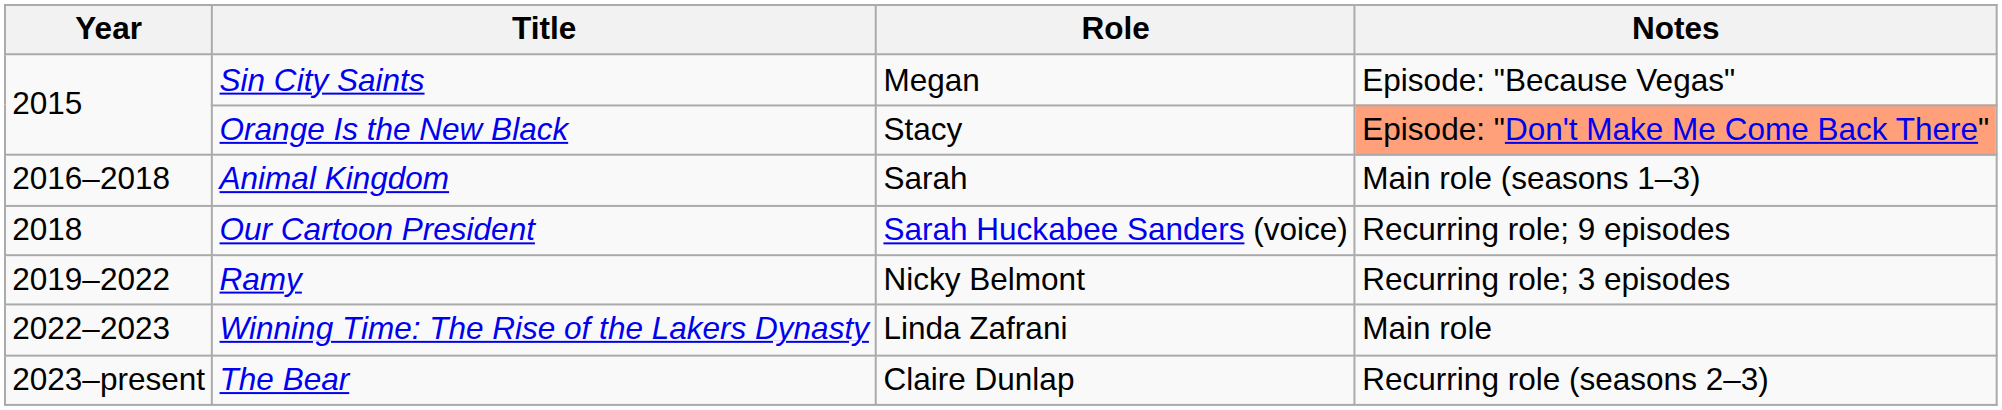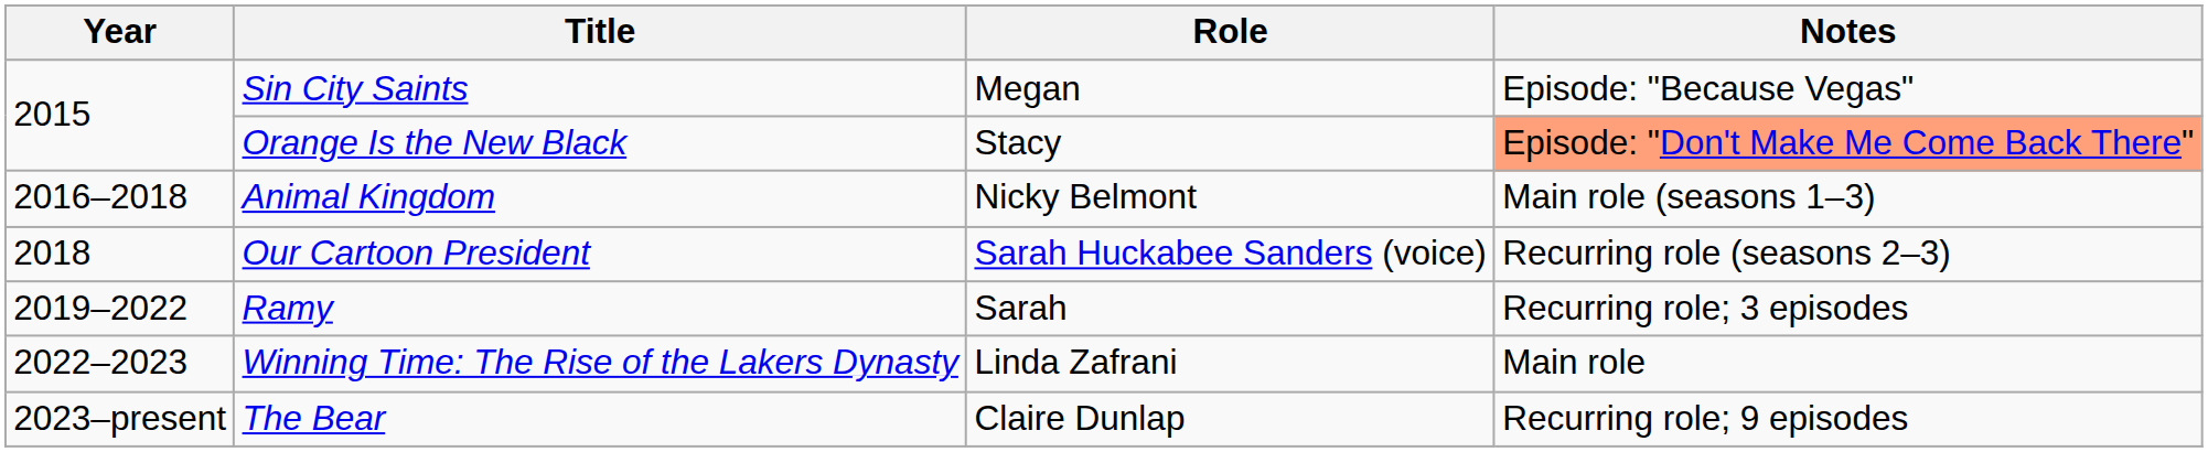 <table class="wikitable sortable">
 <tr>
 <th>Year</th>
 <th>Title</th>
 <th>Role</th>
 <th class="unsortable">Notes</th>
 </tr>
 <tr>
 <td rowspan="2">2015</td>
 <td><em><a href='#'>Sin City Saints</a></em></td>
 <td>Megan</td>
 <td>Episode: "Because Vegas"</td>
 </tr>
 <tr>
 <td><em><a href='#'>Orange Is the New Black</a></em></td>
 <td>Stacy</td>
 <td style="background: lightsalmon;">Episode: "<a href='#'>Don't Make Me Come Back There</a>"</td>
 </tr>
 <tr>
 <td>2016–2018</td>
 <td><em><a href='#'>Animal Kingdom</a></em></td>
-<td>Sarah</td>
+<td>Nicky Belmont</td>
 <td>Main role (seasons 1–3)</td>
 </tr>
 <tr>
 <td>2018</td>
 <td><em><a href='#'>Our Cartoon President</a></em></td>
 <td><a href='#'>Sarah Huckabee Sanders</a> (voice)</td>
-<td>Recurring role; 9 episodes</td>
+<td>Recurring role (seasons 2–3)</td>
 </tr>
 <tr>
 <td>2019–2022</td>
 <td><em><a href='#'>Ramy</a></em></td>
-<td>Nicky Belmont</td>
+<td>Sarah</td>
 <td>Recurring role; 3 episodes</td>
 </tr>
 <tr>
 <td>2022–2023</td>
 <td><em><a href='#'>Winning Time: The Rise of the Lakers Dynasty</a></em></td>
 <td>Linda Zafrani</td>
 <td>Main role</td>
 </tr>
 <tr>
 <td>2023–present</td>
 <td><em><a href='#'>The Bear</a></em></td>
 <td>Claire Dunlap</td>
-<td>Recurring role (seasons 2–3)</td>
+<td>Recurring role; 9 episodes</td>
 </tr>
 </table>
